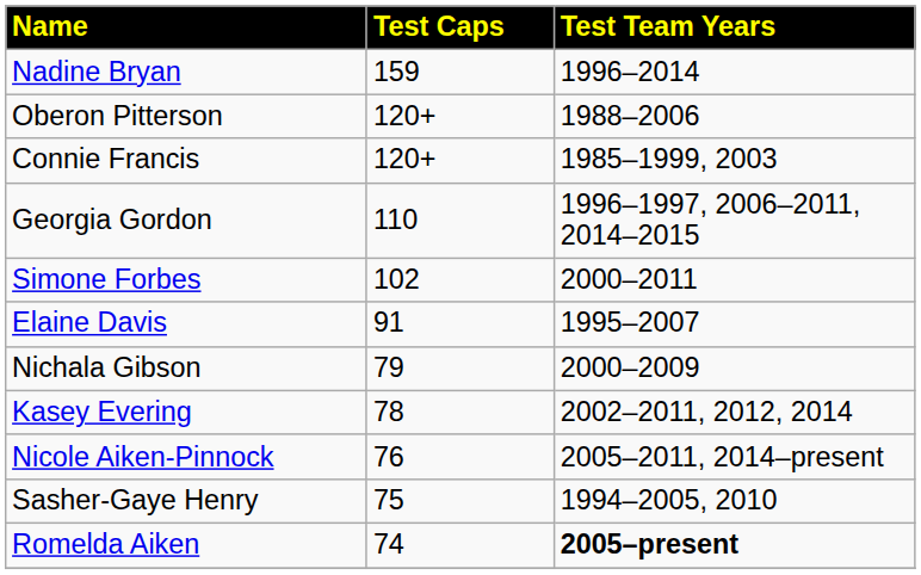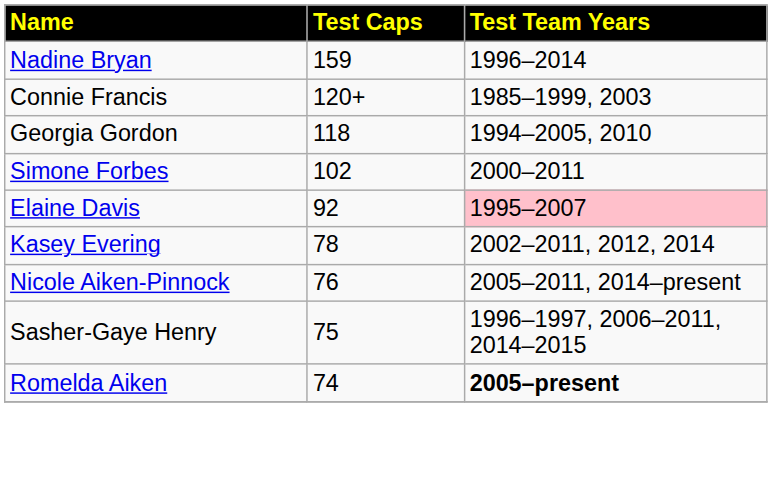 <table class="wikitable">
 <tr>
 <td bgcolor=black style="color:yellow; width:200px"><strong>Name</strong></td>
 <td bgcolor=black style="color:yellow; width:100px"><strong>Test Caps</strong></td>
 <td bgcolor=black style="color:yellow; width:200px"><strong>Test Team Years</strong></td>
 </tr>
 <tr>
 <td><a href='#'>Nadine Bryan</a></td>
 <td>159</td>
 <td>1996–2014</td>
 </tr>
 <tr>
-<td>Oberon Pitterson</td>
-<td>120+</td>
-<td>1988–2006</td>
-</tr>
-<tr>
 <td>Connie Francis</td>
 <td>120+</td>
 <td>1985–1999, 2003</td>
 </tr>
 <tr>
 <td>Georgia Gordon</td>
-<td>110</td>
-<td>1996–1997, 2006–2011, 2014–2015</td>
+<td>118</td>
+<td>1994–2005, 2010</td>
 </tr>
 <tr>
 <td><a href='#'>Simone Forbes</a></td>
 <td>102</td>
 <td>2000–2011</td>
 </tr>
 <tr>
 <td><a href='#'>Elaine Davis</a></td>
-<td>91</td>
-<td>1995–2007</td>
-</tr>
-<tr>
-<td>Nichala Gibson</td>
-<td>79</td>
-<td>2000–2009</td>
+<td>92</td>
+<td style="background: pink;">1995–2007</td>
 </tr>
 <tr>
 <td><a href='#'>Kasey Evering</a></td>
 <td>78</td>
 <td>2002–2011, 2012, 2014</td>
 </tr>
 <tr>
 <td><a href='#'>Nicole Aiken-Pinnock</a></td>
 <td>76</td>
 <td>2005–2011, 2014–present</td>
 </tr>
 <tr>
 <td>Sasher-Gaye Henry</td>
 <td>75</td>
-<td>1994–2005, 2010</td>
+<td>1996–1997, 2006–2011, 2014–2015</td>
 </tr>
 <tr>
 <td><a href='#'>Romelda Aiken</a></td>
 <td>74</td>
 <td><strong>2005–present</strong></td>
 </tr>
 <tr>
 </tr>
 </table>
